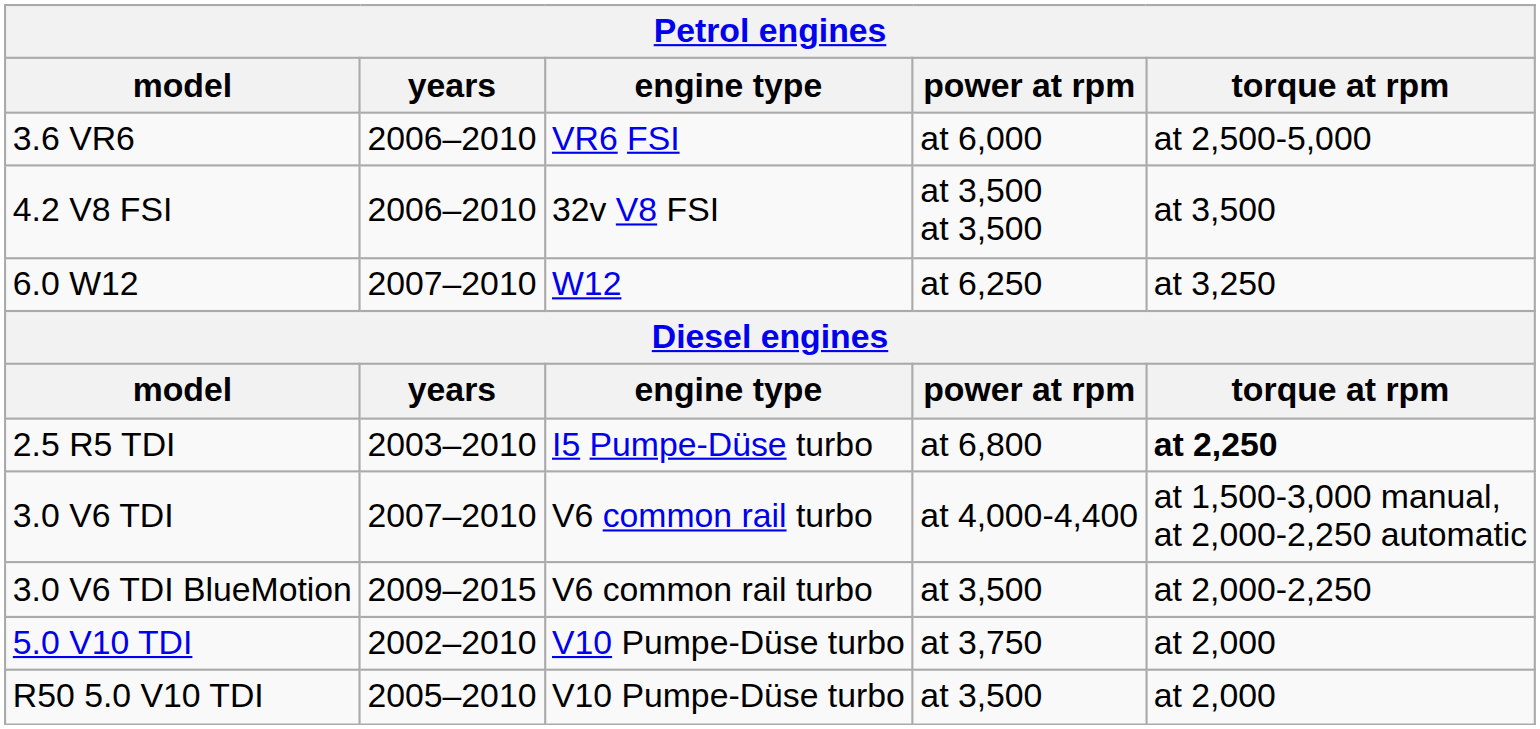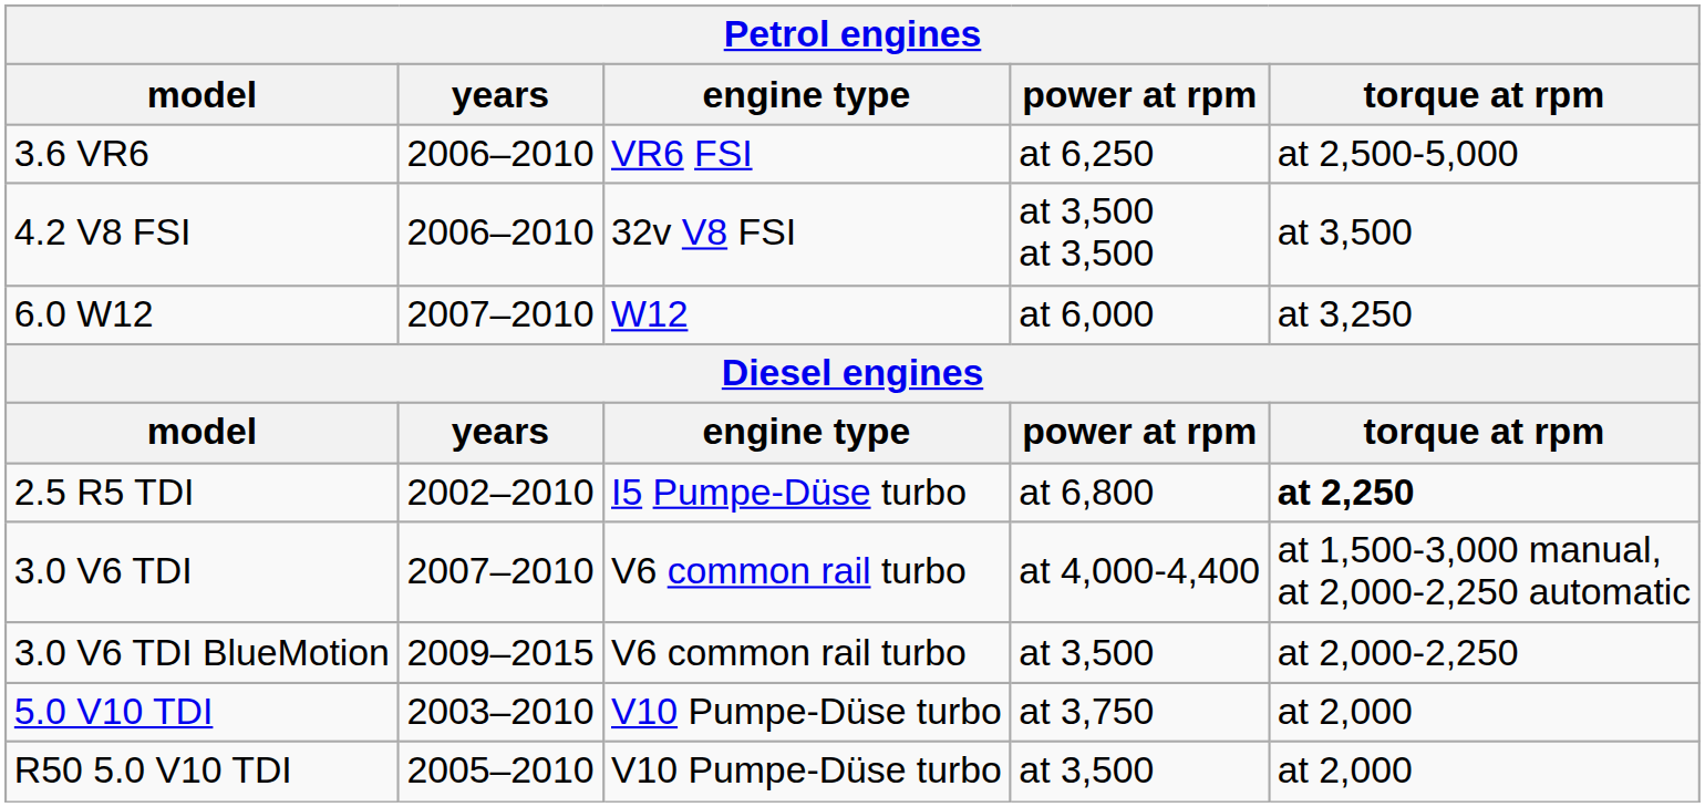 <table class="wikitable">
 <tr>
 <th colspan=6><a href='#'>Petrol engines</a></th>
 </tr>
 <tr>
 <th>model</th>
 <th>years</th>
 <th>engine type</th>
 <th>power at rpm</th>
 <th>torque at rpm</th>
 </tr>
 <tr>
 <td>3.6 VR6</td>
 <td>2006–2010</td>
 <td> <a href='#'>VR6</a> <a href='#'>FSI</a></td>
-<td> at 6,000</td>
+<td> at 6,250</td>
 <td> at 2,500-5,000</td>
 </tr>
 <tr>
 <td>4.2 V8 FSI</td>
 <td>2006–2010</td>
 <td> 32v <a href='#'>V8</a> FSI</td>
 <td> at 3,500<br> at 3,500</td>
 <td> at 3,500</td>
 </tr>
 <tr>
 <td>6.0 W12</td>
 <td>2007–2010</td>
 <td> <a href='#'>W12</a></td>
-<td> at 6,250</td>
+<td> at 6,000</td>
 <td> at 3,250</td>
 </tr>
 <tr>
 <th colspan=6><a href='#'>Diesel engines</a></th>
 </tr>
 <tr>
 <th>model</th>
 <th>years</th>
 <th>engine type</th>
 <th>power at rpm</th>
 <th>torque at rpm</th>
 </tr>
 <tr>
 <td>2.5 R5 TDI</td>
-<td>2003–2010</td>
+<td>2002–2010</td>
 <td> <a href='#'>I5</a> <a href='#'>Pumpe-Düse</a> turbo</td>
 <td> at 6,800</td>
 <td><strong> at 2,250</strong></td>
 </tr>
 <tr>
 <td>3.0 V6 TDI</td>
 <td>2007–2010</td>
 <td> V6 <a href='#'>common rail</a> turbo</td>
 <td> at 4,000-4,400</td>
 <td> at 1,500-3,000 manual,<br> at 2,000-2,250 automatic</td>
 </tr>
 <tr>
 <td>3.0 V6 TDI BlueMotion</td>
 <td>2009–2015</td>
 <td> V6 common rail turbo</td>
 <td> at 3,500</td>
 <td> at 2,000-2,250</td>
 </tr>
 <tr>
 <td><a href='#'>5.0 V10 TDI</a></td>
-<td>2002–2010</td>
+<td>2003–2010</td>
 <td> <a href='#'>V10</a> Pumpe-Düse turbo</td>
 <td> at 3,750</td>
 <td> at 2,000</td>
 </tr>
 <tr>
 <td>R50 5.0 V10 TDI</td>
 <td>2005–2010</td>
 <td> V10 Pumpe-Düse turbo</td>
 <td> at 3,500</td>
 <td> at 2,000</td>
 </tr>
 </table>
